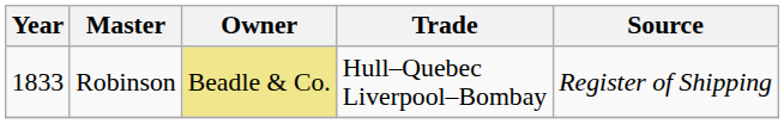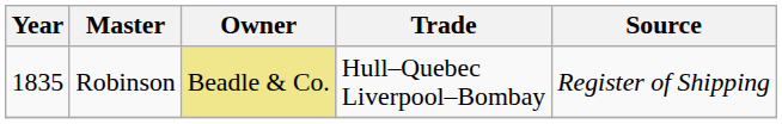 <table class=" wikitable">
 <tr>
 <th>Year</th>
 <th>Master</th>
 <th>Owner</th>
 <th>Trade</th>
 <th>Source</th>
 </tr>
 <tr>
-<td>1833</td>
+<td>1835</td>
 <td>Robinson</td>
 <td style="background: khaki;">Beadle & Co.</td>
 <td>Hull–Quebec<br>Liverpool–Bombay</td>
 <td><em>Register of Shipping</em></td>
 </tr>
 <tr>
 </tr>
 </table>
